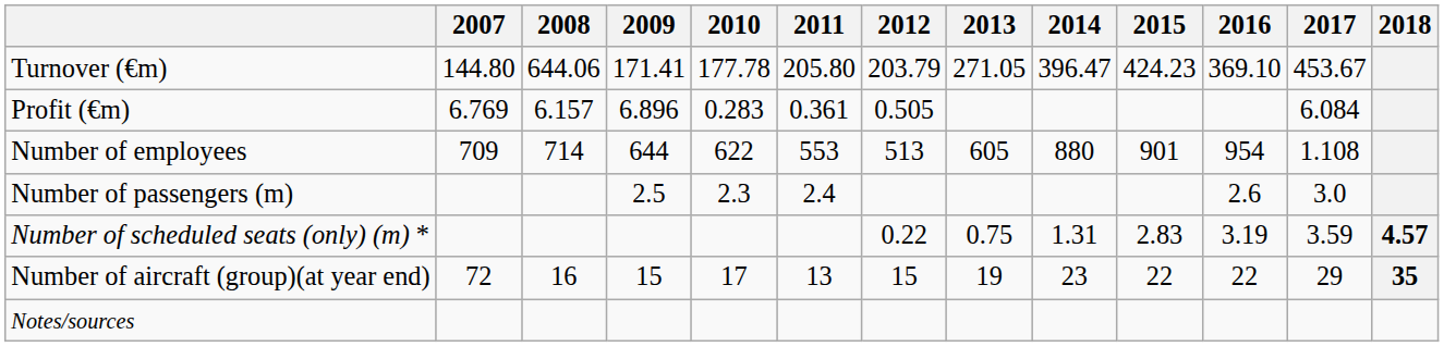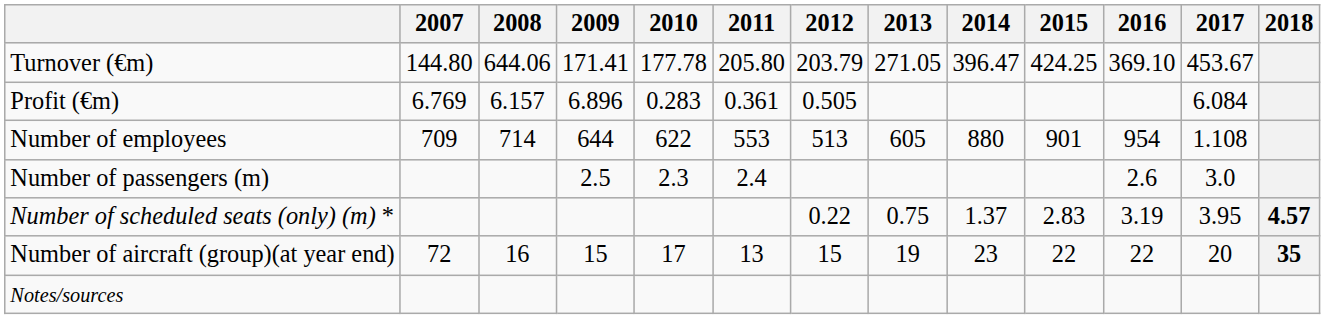 <table class="wikitable">
 <tr>
 <th></th>
 <th>2007</th>
 <th>2008</th>
 <th>2009</th>
 <th>2010</th>
 <th>2011</th>
 <th>2012</th>
 <th>2013</th>
 <th>2014</th>
 <th>2015</th>
 <th>2016</th>
 <th>2017</th>
 <th>2018</th>
 </tr>
 <tr>
 <td>Turnover (€m)</td>
 <td align=center>144.80</td>
 <td align=center>644.06</td>
 <td align=center>171.41</td>
 <td align=center>177.78</td>
 <td align=center>205.80</td>
 <td align=center>203.79</td>
 <td align=center>271.05</td>
 <td align=center>396.47</td>
-<td align=center>424.23</td>
+<td align=center>424.25</td>
 <td align=center>369.10</td>
 <td align=center>453.67</td>
 <th></th>
 </tr>
 <tr>
 <td>Profit (€m)</td>
 <td align=center>6.769</td>
 <td align=center>6.157</td>
 <td align=center>6.896</td>
 <td align=center>0.283</td>
 <td align=center>0.361</td>
 <td align=center>0.505</td>
 <td align=center></td>
 <td align=center></td>
 <td align=center></td>
 <td align=center></td>
 <td align=center>6.084</td>
 <th></th>
 </tr>
 <tr>
 <td>Number of employees</td>
 <td align=center>709</td>
 <td align=center>714</td>
 <td align=center>644</td>
 <td align=center>622</td>
 <td align=center>553</td>
 <td align=center>513</td>
 <td align=center>605</td>
 <td align=center>880</td>
 <td align=center>901</td>
 <td align=center>954</td>
 <td align=center>1.108</td>
 <th></th>
 </tr>
 <tr>
 <td>Number of passengers (m)</td>
 <td></td>
 <td></td>
 <td align=center>2.5</td>
 <td align=center>2.3</td>
 <td align=center>2.4</td>
 <td align=center></td>
 <td align=center></td>
 <td align=center></td>
 <td align=center></td>
 <td align=center>2.6</td>
 <td align=center>3.0</td>
 <th></th>
 </tr>
 <tr>
 <td><em>Number of scheduled seats (only) (m) </em>*</td>
 <td></td>
 <td></td>
 <td align=center></td>
 <td align=center></td>
 <td align=center></td>
 <td align=center>0.22</td>
 <td align=center>0.75</td>
-<td align=center>1.31</td>
+<td align=center>1.37</td>
 <td align=center>2.83</td>
 <td align=center>3.19</td>
-<td align=center>3.59</td>
+<td align=center>3.95</td>
 <th align=center>4.57</th>
 </tr>
 <tr>
 <td>Number of aircraft (group)(at year end)</td>
 <td align=center>72</td>
 <td align=center>16</td>
 <td align=center>15</td>
 <td align=center>17</td>
 <td align=center>13</td>
 <td align=center>15</td>
 <td align=center>19</td>
 <td align=center>23</td>
 <td align=center>22</td>
 <td align=center>22</td>
-<td align=center>29</td>
+<td align=center>20</td>
 <th align=center>35</th>
 </tr>
 <tr>
 <td><small><em>Notes/sources</em></small></td>
 <td align=center></td>
 <td align=center></td>
 <td align=center><br></td>
 <td align=center><br></td>
 <td align=center></td>
 <td align=center><br></td>
 <td align=center></td>
 <td align=center></td>
 <td align=center><br></td>
 <td align=center><br></td>
 <td align=center><br></td>
 <td align=center></td>
 </tr>
 </table>
